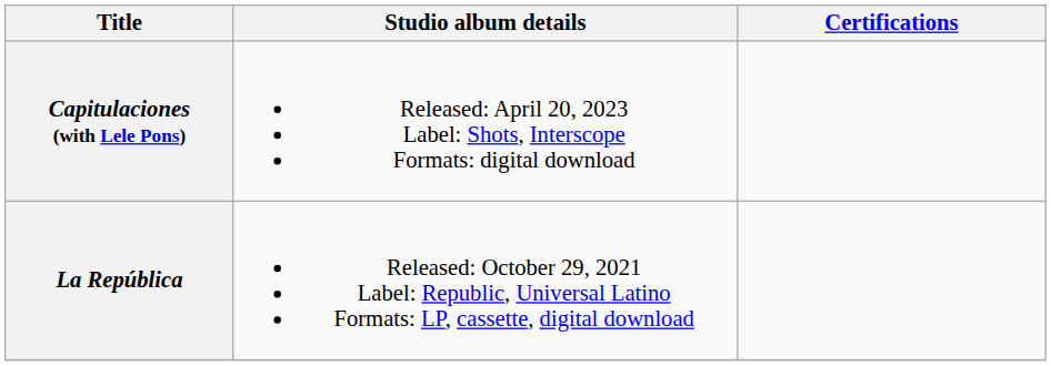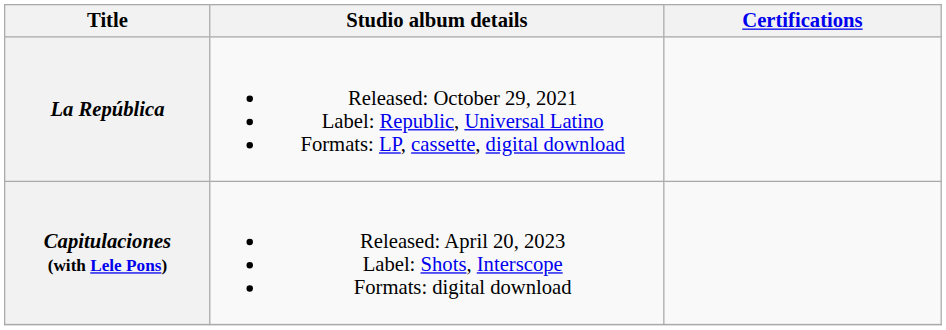 <table class="wikitable plainrowheaders" style="text-align:center;">
 <tr>
 <th scope="col" style="width:9.5em;">Title</th>
 <th scope="col" style="width:21.5em;">Studio album details</th>
 <th scope="col" style="width:13em;"><a href='#'>Certifications</a></th>
 </tr>
 <tr>
+<th scope="row"><em>La República</em></th>
+<td><br><ul><li>Released: October 29, 2021</li><li>Label: <a href='#'>Republic</a>, <a href='#'>Universal Latino</a></li><li>Formats: <a href='#'>LP</a>, <a href='#'>cassette</a>, <a href='#'>digital download</a></li></ul></td>
+<td></td>
+</tr>
+<tr>
 <th scope="row"><em>Capitulaciones</em><br><small>(with <a href='#'>Lele Pons</a>)</small></th>
 <td><br><ul><li>Released: April 20, 2023</li><li>Label: <a href='#'>Shots</a>, <a href='#'>Interscope</a></li><li>Formats: digital download</li></ul></td>
 <td></td>
 </tr>
 <tr>
-<th scope="row"><em>La República</em></th>
-<td><br><ul><li>Released: October 29, 2021</li><li>Label: <a href='#'>Republic</a>, <a href='#'>Universal Latino</a></li><li>Formats: <a href='#'>LP</a>, <a href='#'>cassette</a>, <a href='#'>digital download</a></li></ul></td>
-<td></td>
-</tr>
-<tr>
 </tr>
 </table>
